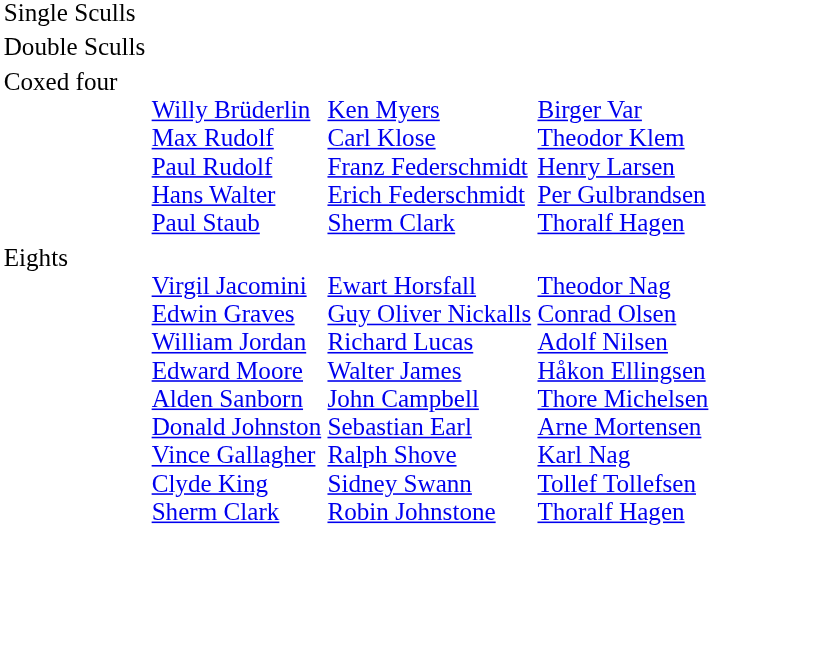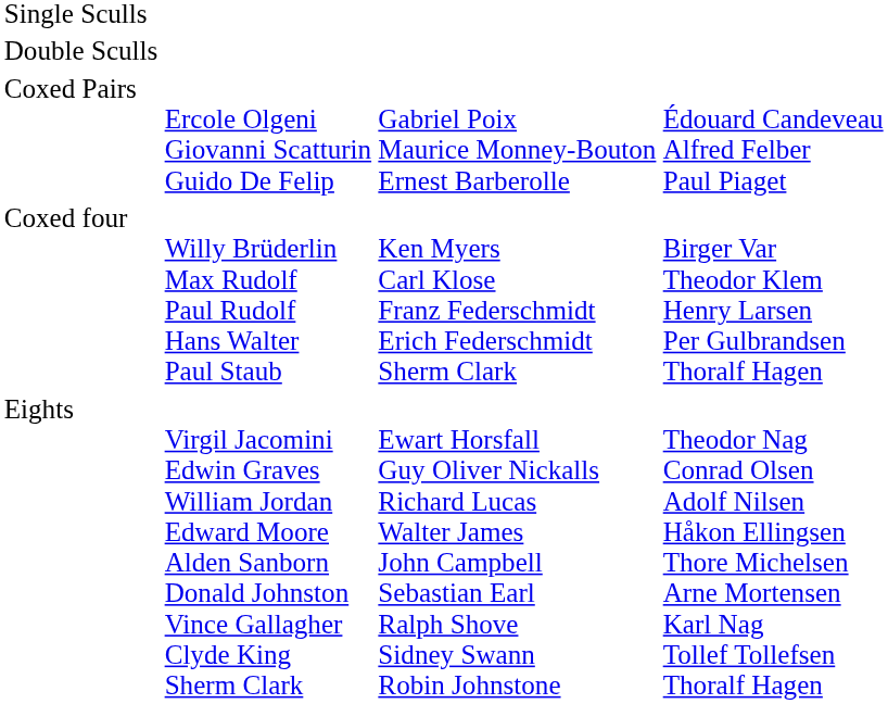 <table>
 <tr>
 <td>Single Sculls<br></td>
 <td></td>
 <td></td>
 <td></td>
 </tr>
 <tr valign="top">
 <td>Double Sculls<br></td>
 <td></td>
 <td></td>
 <td></td>
 </tr>
 <tr valign="top">
+<td>Coxed Pairs<br></td>
+<td><br><a href='#'>Ercole Olgeni</a><br><a href='#'>Giovanni Scatturin</a><br><a href='#'>Guido De Felip</a></td>
+<td><br><a href='#'>Gabriel Poix</a><br><a href='#'>Maurice Monney-Bouton</a><br><a href='#'>Ernest Barberolle</a></td>
+<td><br><a href='#'>Édouard Candeveau</a><br><a href='#'>Alfred Felber</a><br><a href='#'>Paul Piaget</a></td>
+</tr>
+<tr valign="top">
 <td>Coxed four<br></td>
 <td><br><a href='#'>Willy Brüderlin</a><br><a href='#'>Max Rudolf</a><br><a href='#'>Paul Rudolf</a><br><a href='#'>Hans Walter</a><br><a href='#'>Paul Staub</a></td>
 <td><br><a href='#'>Ken Myers</a><br><a href='#'>Carl Klose</a><br><a href='#'>Franz Federschmidt</a><br><a href='#'>Erich Federschmidt</a><br><a href='#'>Sherm Clark</a></td>
 <td><br><a href='#'>Birger Var</a><br><a href='#'>Theodor Klem</a><br><a href='#'>Henry Larsen</a><br><a href='#'>Per Gulbrandsen</a><br><a href='#'>Thoralf Hagen</a></td>
 </tr>
 <tr valign="top">
 <td>Eights<br></td>
 <td><br><a href='#'>Virgil Jacomini</a><br><a href='#'>Edwin Graves</a><br><a href='#'>William Jordan</a><br><a href='#'>Edward Moore</a><br><a href='#'>Alden Sanborn</a><br><a href='#'>Donald Johnston</a><br><a href='#'>Vince Gallagher</a><br><a href='#'>Clyde King</a><br><a href='#'>Sherm Clark</a></td>
 <td><br><a href='#'>Ewart Horsfall</a><br><a href='#'>Guy Oliver Nickalls</a><br><a href='#'>Richard Lucas</a><br><a href='#'>Walter James</a><br><a href='#'>John Campbell</a><br><a href='#'>Sebastian Earl</a><br><a href='#'>Ralph Shove</a><br><a href='#'>Sidney Swann</a><br><a href='#'>Robin Johnstone</a></td>
 <td><br><a href='#'>Theodor Nag</a><br><a href='#'>Conrad Olsen</a><br><a href='#'>Adolf Nilsen</a><br><a href='#'>Håkon Ellingsen</a><br><a href='#'>Thore Michelsen</a><br><a href='#'>Arne Mortensen</a><br><a href='#'>Karl Nag</a><br><a href='#'>Tollef Tollefsen</a><br><a href='#'>Thoralf Hagen</a></td>
 </tr>
 </table>
